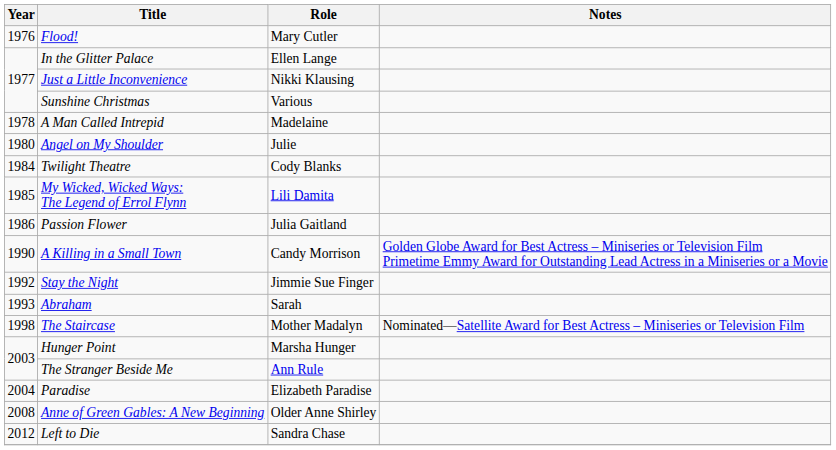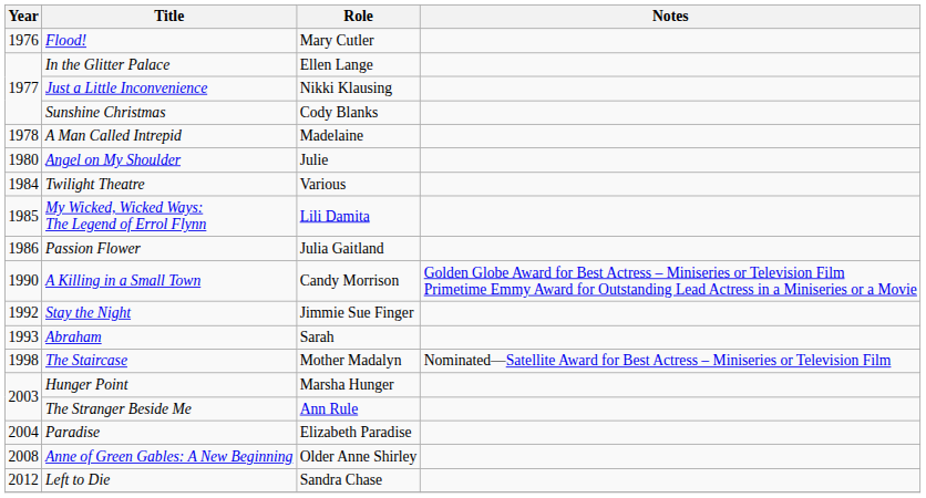 <table class="wikitable sortable">
 <tr>
 <th>Year</th>
 <th>Title</th>
 <th>Role</th>
 <th class="unsortable">Notes</th>
 </tr>
 <tr>
 <td>1976</td>
 <td><em><a href='#'>Flood!</a></em></td>
 <td>Mary Cutler</td>
 <td></td>
 </tr>
 <tr>
 <td rowspan="3">1977</td>
 <td><em>In the Glitter Palace</em></td>
 <td>Ellen Lange</td>
 <td></td>
 </tr>
 <tr>
 <td><em><a href='#'>Just a Little Inconvenience</a></em></td>
 <td>Nikki Klausing</td>
 <td></td>
 </tr>
 <tr>
 <td><em>Sunshine Christmas</em></td>
-<td>Various</td>
+<td>Cody Blanks</td>
 <td></td>
 </tr>
 <tr>
 <td>1978</td>
 <td><em>A Man Called Intrepid</em></td>
 <td>Madelaine</td>
 <td></td>
 </tr>
 <tr>
 <td>1980</td>
 <td><em><a href='#'>Angel on My Shoulder</a></em></td>
 <td>Julie</td>
 <td></td>
 </tr>
 <tr>
 <td>1984</td>
 <td><em>Twilight Theatre</em></td>
-<td>Cody Blanks</td>
+<td>Various</td>
 <td></td>
 </tr>
 <tr>
 <td>1985</td>
 <td><em><a href='#'>My Wicked, Wicked Ways:<br>The Legend of Errol Flynn</a></em></td>
 <td><a href='#'>Lili Damita</a></td>
 <td></td>
 </tr>
 <tr>
 <td>1986</td>
 <td><em>Passion Flower</em></td>
 <td>Julia Gaitland</td>
 <td></td>
 </tr>
 <tr>
 <td>1990</td>
 <td><em><a href='#'>A Killing in a Small Town</a></em></td>
 <td>Candy Morrison</td>
 <td><a href='#'>Golden Globe Award for Best Actress – Miniseries or Television Film</a><br><a href='#'>Primetime Emmy Award for Outstanding Lead Actress in a Miniseries or a Movie</a></td>
 </tr>
 <tr>
 <td>1992</td>
 <td><em><a href='#'>Stay the Night</a></em></td>
 <td>Jimmie Sue Finger</td>
 <td></td>
 </tr>
 <tr>
 <td>1993</td>
 <td><em><a href='#'>Abraham</a></em></td>
 <td>Sarah</td>
 <td></td>
 </tr>
 <tr>
 <td>1998</td>
 <td><em><a href='#'>The Staircase</a></em></td>
 <td>Mother Madalyn</td>
 <td>Nominated—<a href='#'>Satellite Award for Best Actress – Miniseries or Television Film</a></td>
 </tr>
 <tr>
 <td rowspan="2">2003</td>
 <td><em>Hunger Point</em></td>
 <td>Marsha Hunger</td>
 <td></td>
 </tr>
 <tr>
 <td><em>The Stranger Beside Me</em></td>
 <td><a href='#'>Ann Rule</a></td>
 <td></td>
 </tr>
 <tr>
 <td>2004</td>
 <td><em>Paradise</em></td>
 <td>Elizabeth Paradise</td>
 <td></td>
 </tr>
 <tr>
 <td>2008</td>
 <td><em><a href='#'>Anne of Green Gables: A New Beginning</a></em></td>
 <td>Older Anne Shirley</td>
 <td></td>
 </tr>
 <tr>
 <td>2012</td>
 <td><em>Left to Die</em></td>
 <td>Sandra Chase</td>
 <td></td>
 </tr>
 <tr>
 </tr>
 </table>
